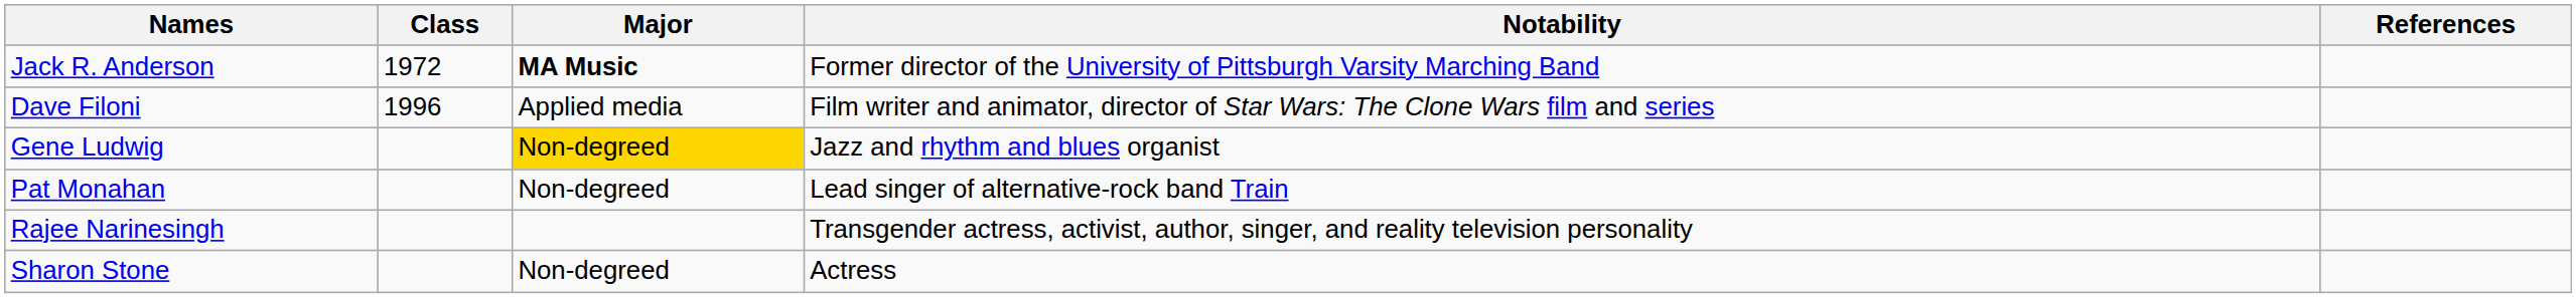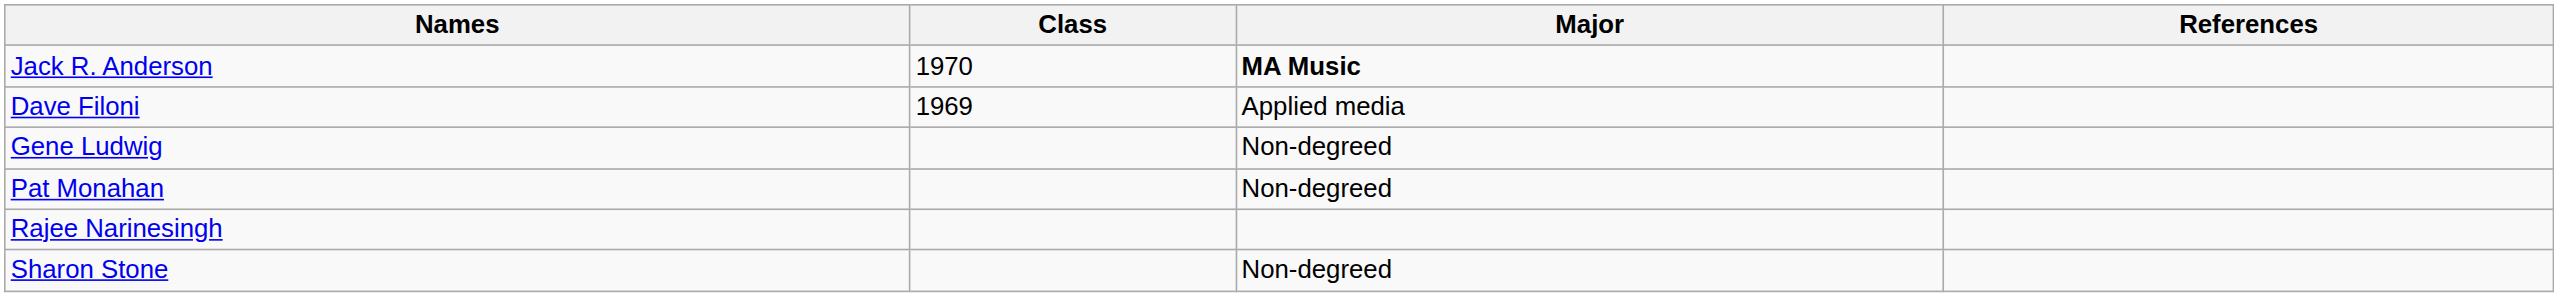 <table class="wikitable sortable" style="width:100%;">
 <tr>
 <th>Names</th>
 <th>Class</th>
 <th>Major</th>
-<th>Notability</th>
 <th>References</th>
 </tr>
 <tr>
 <td><a href='#'>Jack R. Anderson</a></td>
-<td>1972</td>
+<td>1970</td>
 <td><strong>MA Music</strong></td>
-<td>Former director of the <a href='#'>University of Pittsburgh Varsity Marching Band</a></td>
 <td></td>
 </tr>
 <tr>
 <td><a href='#'>Dave Filoni</a></td>
-<td>1996</td>
+<td>1969</td>
 <td>Applied media</td>
-<td>Film writer and animator, director of <em>Star Wars: The Clone Wars</em> <a href='#'>film</a> and <a href='#'>series</a></td>
 <td></td>
 </tr>
 <tr>
 <td><a href='#'>Gene Ludwig</a></td>
 <td></td>
-<td style="background: gold;">Non-degreed</td>
-<td>Jazz and <a href='#'>rhythm and blues</a> organist</td>
+<td>Non-degreed</td>
 <td></td>
 </tr>
 <tr>
 <td><a href='#'>Pat Monahan</a></td>
 <td></td>
 <td>Non-degreed</td>
-<td>Lead singer of alternative-rock band <a href='#'>Train</a></td>
 <td></td>
 </tr>
 <tr>
 <td><a href='#'>Rajee Narinesingh</a></td>
 <td></td>
 <td></td>
-<td>Transgender actress, activist, author, singer, and reality television personality</td>
 <td></td>
 </tr>
 <tr>
 <td><a href='#'>Sharon Stone</a></td>
 <td></td>
 <td>Non-degreed</td>
-<td>Actress</td>
 <td></td>
 </tr>
 </table>
